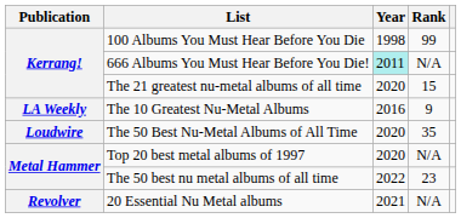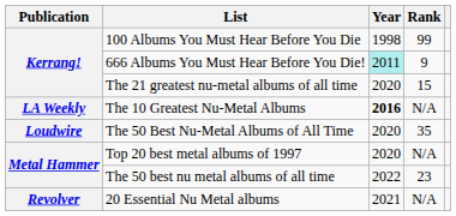 <table class="wikitable mw-collapsible sortable plainrowheaders" style="margin-left: auto; margin-right: auto; border: none;">
 <tr>
 <th scope="col">Publication</th>
 <th scope="col" class="unsortable">List</th>
 <th>Year</th>
 <th scope="col" data-sort-type="number">Rank</th>
 <th scope="col" class="unsortable"></th>
 </tr>
 <tr>
 <th rowspan="3" scope="row"><em><a href='#'>Kerrang!</a></em></th>
 <td>100 Albums You Must Hear Before You Die</td>
 <td>1998</td>
 <td style="text-align:center;">99</td>
 <td></td>
 </tr>
 <tr>
 <td>666 Albums You Must Hear Before You Die!</td>
 <td style="background: paleturquoise;">2011</td>
-<td style="text-align:center;">N/A</td>
+<td style="text-align:center;">9</td>
 <td></td>
 </tr>
 <tr>
 <td>The 21 greatest nu-metal albums of all time</td>
 <td>2020</td>
 <td style="text-align:center;">15</td>
 <td></td>
 </tr>
 <tr>
 <th scope="row"><em><a href='#'>LA Weekly</a></em></th>
 <td>The 10 Greatest Nu-Metal Albums</td>
-<td>2016</td>
-<td style="text-align:center;">9</td>
+<td><strong>2016</strong></td>
+<td style="text-align:center;">N/A</td>
 <td></td>
 </tr>
 <tr>
 <th scope="row"><em><a href='#'>Loudwire</a></em></th>
 <td>The 50 Best Nu-Metal Albums of All Time</td>
 <td>2020</td>
 <td style="text-align:center;">35</td>
 <td></td>
 </tr>
 <tr>
 <th rowspan="2" scope="row"><em><a href='#'>Metal Hammer</a></em></th>
 <td>Top 20 best metal albums of 1997</td>
 <td>2020</td>
 <td style="text-align:center;">N/A</td>
 <td></td>
 </tr>
 <tr>
 <td>The 50 best nu metal albums of all time</td>
 <td>2022</td>
 <td style="text-align:center;">23</td>
 <td></td>
 </tr>
 <tr>
 <th scope="row"><em><a href='#'>Revolver</a></em></th>
 <td>20 Essential Nu Metal albums</td>
 <td>2021</td>
 <td style="text-align:center;">N/A</td>
 <td></td>
 </tr>
 </table>
